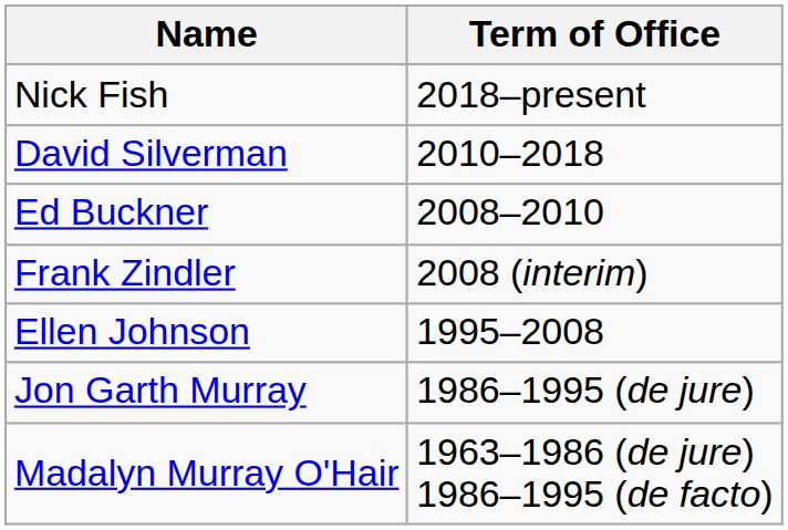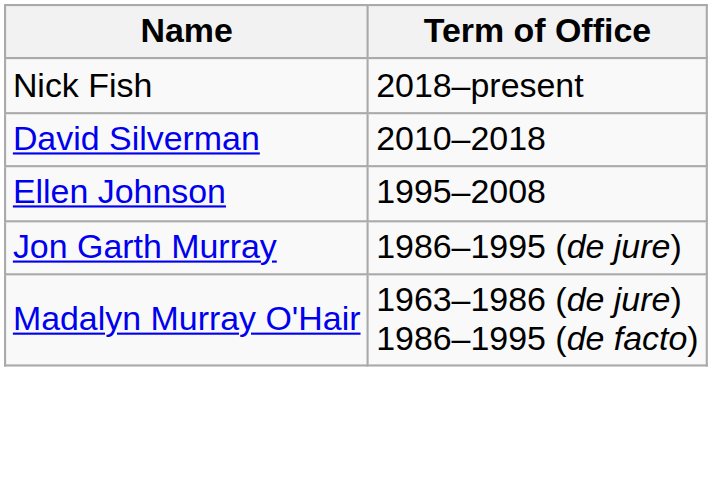 <table class="wikitable">
 <tr>
 <th>Name</th>
 <th>Term of Office</th>
 </tr>
 <tr>
 <td>Nick Fish</td>
 <td>2018–present</td>
 </tr>
 <tr>
 <td><a href='#'>David Silverman</a></td>
 <td>2010–2018</td>
 </tr>
 <tr>
-<td><a href='#'>Ed Buckner</a></td>
-<td>2008–2010</td>
-</tr>
-<tr>
-<td><a href='#'>Frank Zindler</a></td>
-<td>2008 (<em>interim</em>)</td>
-</tr>
-<tr>
 <td><a href='#'>Ellen Johnson</a></td>
 <td>1995–2008</td>
 </tr>
 <tr>
 <td><a href='#'>Jon Garth Murray</a></td>
 <td>1986–1995 (<em>de jure</em>)</td>
 </tr>
 <tr>
 <td><a href='#'>Madalyn Murray O'Hair</a></td>
 <td>1963–1986 (<em>de jure</em>)<br> 1986–1995 (<em>de facto</em>)</td>
 </tr>
 </table>
